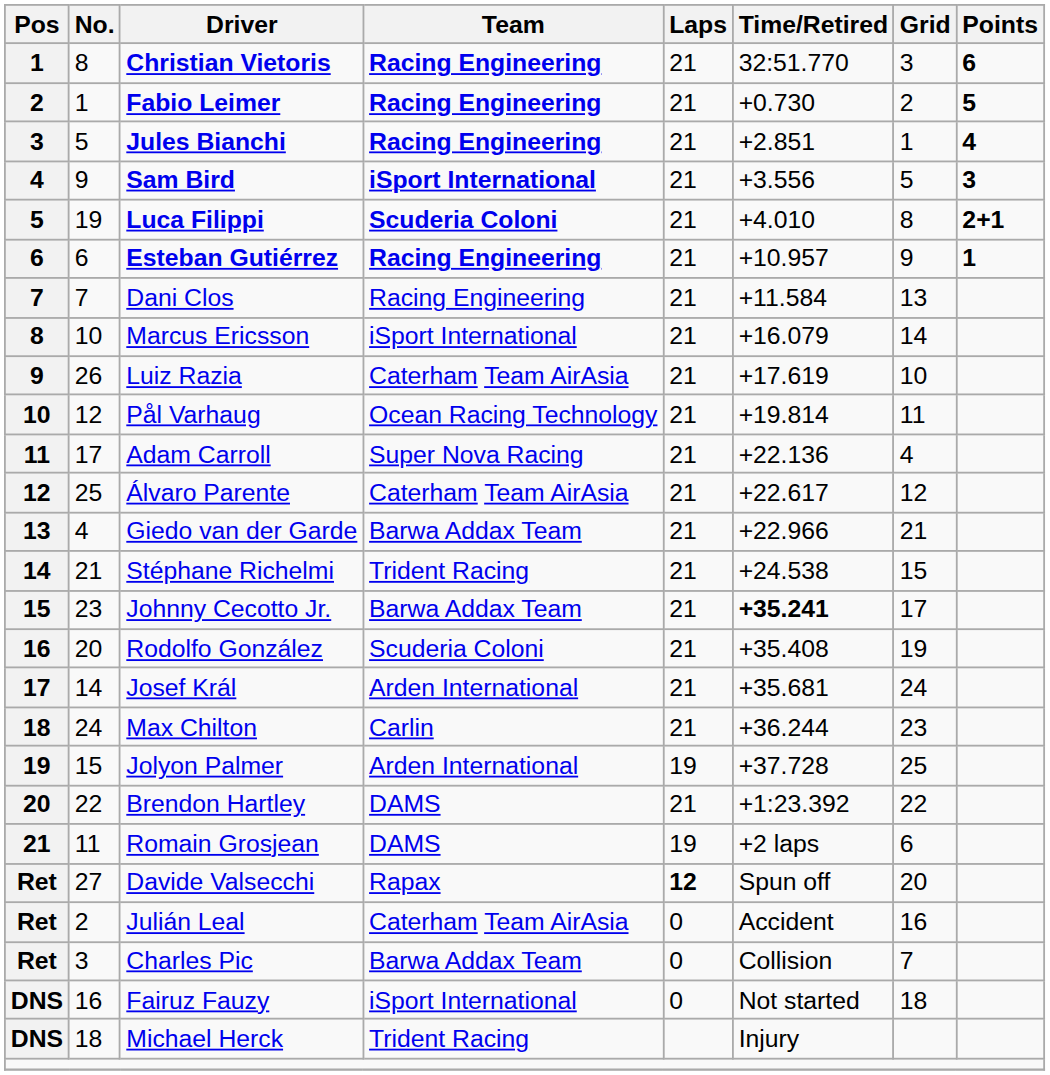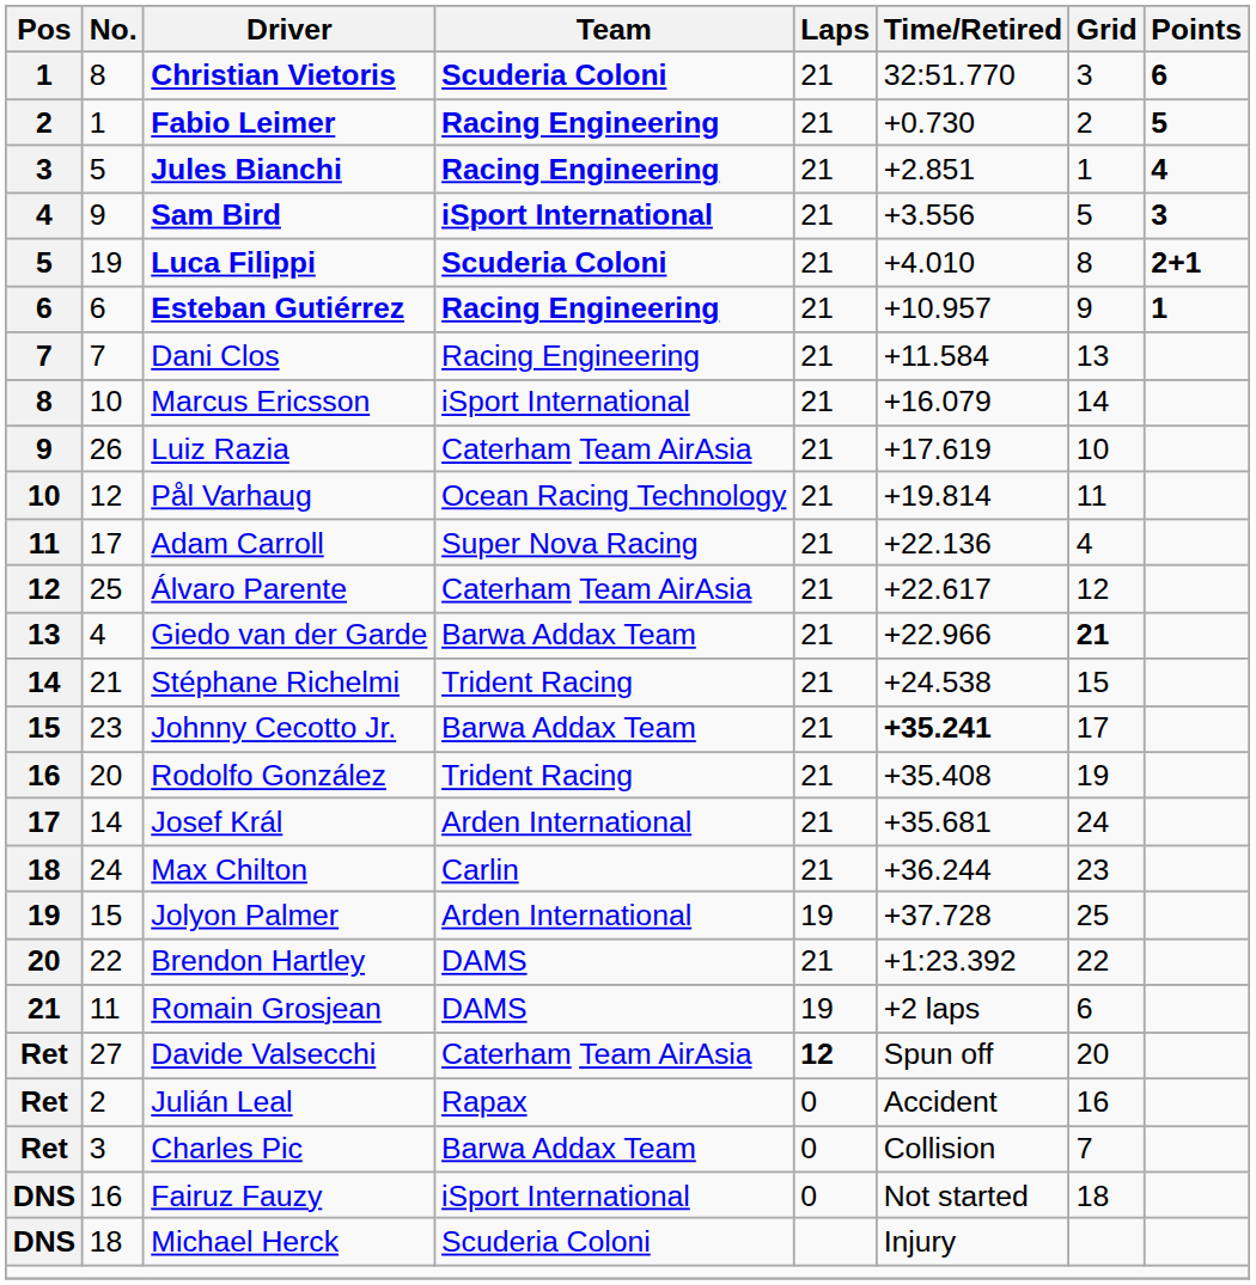 <table class="wikitable" style="font-size:85%">
 <tr>
 <th>Pos</th>
 <th>No.</th>
 <th>Driver</th>
 <th>Team</th>
 <th>Laps</th>
 <th>Time/Retired</th>
 <th>Grid</th>
 <th>Points</th>
 </tr>
 <tr>
 <th>1</th>
 <td>8</td>
 <td> <strong><a href='#'>Christian Vietoris</a></strong></td>
-<td><strong><a href='#'>Racing Engineering</a></strong></td>
+<td><strong><a href='#'>Scuderia Coloni</a></strong></td>
 <td>21</td>
 <td>32:51.770</td>
 <td>3</td>
 <td><strong>6</strong></td>
 </tr>
 <tr>
 <th>2</th>
 <td>1</td>
 <td> <strong><a href='#'>Fabio Leimer</a></strong></td>
 <td><strong><a href='#'>Racing Engineering</a></strong></td>
 <td>21</td>
 <td>+0.730</td>
 <td>2</td>
 <td><strong>5</strong></td>
 </tr>
 <tr>
 <th>3</th>
 <td>5</td>
 <td> <strong><a href='#'>Jules Bianchi</a></strong></td>
 <td><strong><a href='#'>Racing Engineering</a></strong></td>
 <td>21</td>
 <td>+2.851</td>
 <td>1</td>
 <td><strong>4</strong></td>
 </tr>
 <tr>
 <th>4</th>
 <td>9</td>
 <td> <strong><a href='#'>Sam Bird</a></strong></td>
 <td><strong><a href='#'>iSport International</a></strong></td>
 <td>21</td>
 <td>+3.556</td>
 <td>5</td>
 <td><strong>3</strong></td>
 </tr>
 <tr>
 <th>5</th>
 <td>19</td>
 <td> <strong><a href='#'>Luca Filippi</a></strong></td>
 <td><strong><a href='#'>Scuderia Coloni</a></strong></td>
 <td>21</td>
 <td>+4.010</td>
 <td>8</td>
 <td><strong>2+1</strong></td>
 </tr>
 <tr>
 <th>6</th>
 <td>6</td>
 <td> <strong><a href='#'>Esteban Gutiérrez</a></strong></td>
 <td><strong><a href='#'>Racing Engineering</a></strong></td>
 <td>21</td>
 <td>+10.957</td>
 <td>9</td>
 <td><strong>1</strong></td>
 </tr>
 <tr>
 <th>7</th>
 <td>7</td>
 <td> <a href='#'>Dani Clos</a></td>
 <td><a href='#'>Racing Engineering</a></td>
 <td>21</td>
 <td>+11.584</td>
 <td>13</td>
 <td></td>
 </tr>
 <tr>
 <th>8</th>
 <td>10</td>
 <td> <a href='#'>Marcus Ericsson</a></td>
 <td><a href='#'>iSport International</a></td>
 <td>21</td>
 <td>+16.079</td>
 <td>14</td>
 <td></td>
 </tr>
 <tr>
 <th>9</th>
 <td>26</td>
 <td> <a href='#'>Luiz Razia</a></td>
 <td><a href='#'>Caterham</a> <a href='#'>Team AirAsia</a></td>
 <td>21</td>
 <td>+17.619</td>
 <td>10</td>
 <td></td>
 </tr>
 <tr>
 <th>10</th>
 <td>12</td>
 <td> <a href='#'>Pål Varhaug</a></td>
 <td><a href='#'>Ocean Racing Technology</a></td>
 <td>21</td>
 <td>+19.814</td>
 <td>11</td>
 <td></td>
 </tr>
 <tr>
 <th>11</th>
 <td>17</td>
 <td> <a href='#'>Adam Carroll</a></td>
 <td><a href='#'>Super Nova Racing</a></td>
 <td>21</td>
 <td>+22.136</td>
 <td>4</td>
 <td></td>
 </tr>
 <tr>
 <th>12</th>
 <td>25</td>
 <td> <a href='#'>Álvaro Parente</a></td>
 <td><a href='#'>Caterham</a> <a href='#'>Team AirAsia</a></td>
 <td>21</td>
 <td>+22.617</td>
 <td>12</td>
 <td></td>
 </tr>
 <tr>
 <th>13</th>
 <td>4</td>
 <td> <a href='#'>Giedo van der Garde</a></td>
 <td><a href='#'>Barwa Addax Team</a></td>
 <td>21</td>
 <td>+22.966</td>
-<td>21</td>
+<td><strong>21</strong></td>
 <td></td>
 </tr>
 <tr>
 <th>14</th>
 <td>21</td>
 <td> <a href='#'>Stéphane Richelmi</a></td>
 <td><a href='#'>Trident Racing</a></td>
 <td>21</td>
 <td>+24.538</td>
 <td>15</td>
 <td></td>
 </tr>
 <tr>
 <th>15</th>
 <td>23</td>
 <td> <a href='#'>Johnny Cecotto Jr.</a></td>
 <td><a href='#'>Barwa Addax Team</a></td>
 <td>21</td>
 <td><strong>+35.241</strong></td>
 <td>17</td>
 <td></td>
 </tr>
 <tr>
 <th>16</th>
 <td>20</td>
 <td> <a href='#'>Rodolfo González</a></td>
-<td><a href='#'>Scuderia Coloni</a></td>
+<td><a href='#'>Trident Racing</a></td>
 <td>21</td>
 <td>+35.408</td>
 <td>19</td>
 <td></td>
 </tr>
 <tr>
 <th>17</th>
 <td>14</td>
 <td> <a href='#'>Josef Král</a></td>
 <td><a href='#'>Arden International</a></td>
 <td>21</td>
 <td>+35.681</td>
 <td>24</td>
 <td></td>
 </tr>
 <tr>
 <th>18</th>
 <td>24</td>
 <td> <a href='#'>Max Chilton</a></td>
 <td><a href='#'>Carlin</a></td>
 <td>21</td>
 <td>+36.244</td>
 <td>23</td>
 <td></td>
 </tr>
 <tr>
 <th>19</th>
 <td>15</td>
 <td> <a href='#'>Jolyon Palmer</a></td>
 <td><a href='#'>Arden International</a></td>
 <td>19</td>
 <td>+37.728</td>
 <td>25</td>
 <td></td>
 </tr>
 <tr>
 <th>20</th>
 <td>22</td>
 <td> <a href='#'>Brendon Hartley</a></td>
 <td><a href='#'>DAMS</a></td>
 <td>21</td>
 <td>+1:23.392</td>
 <td>22</td>
 <td></td>
 </tr>
 <tr>
 <th>21</th>
 <td>11</td>
 <td> <a href='#'>Romain Grosjean</a></td>
 <td><a href='#'>DAMS</a></td>
 <td>19</td>
 <td>+2 laps</td>
 <td>6</td>
 <td></td>
 </tr>
 <tr>
 <th>Ret</th>
 <td>27</td>
 <td> <a href='#'>Davide Valsecchi</a></td>
-<td><a href='#'>Rapax</a></td>
+<td><a href='#'>Caterham</a> <a href='#'>Team AirAsia</a></td>
 <td><strong>12</strong></td>
 <td>Spun off</td>
 <td>20</td>
 <td></td>
 </tr>
 <tr>
 <th>Ret</th>
 <td>2</td>
 <td> <a href='#'>Julián Leal</a></td>
-<td><a href='#'>Caterham</a> <a href='#'>Team AirAsia</a></td>
+<td><a href='#'>Rapax</a></td>
 <td>0</td>
 <td>Accident</td>
 <td>16</td>
 <td></td>
 </tr>
 <tr>
 <th>Ret</th>
 <td>3</td>
 <td> <a href='#'>Charles Pic</a></td>
 <td><a href='#'>Barwa Addax Team</a></td>
 <td>0</td>
 <td>Collision</td>
 <td>7</td>
 <td></td>
 </tr>
 <tr>
 <th>DNS</th>
 <td>16</td>
 <td> <a href='#'>Fairuz Fauzy</a></td>
 <td><a href='#'>iSport International</a></td>
 <td>0</td>
 <td>Not started</td>
 <td>18</td>
 <td></td>
 </tr>
 <tr>
 <th>DNS</th>
 <td>18</td>
 <td> <a href='#'>Michael Herck</a></td>
-<td><a href='#'>Trident Racing</a></td>
+<td><a href='#'>Scuderia Coloni</a></td>
 <td></td>
 <td>Injury</td>
 <td></td>
 <td></td>
 </tr>
 <tr>
 <td colspan=8></td>
 </tr>
 <tr>
 </tr>
 </table>
